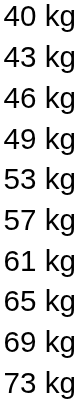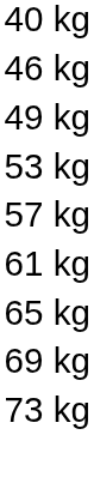 <table>
 <tr>
 <td>40 kg</td>
-<td></td>
-<td></td>
-<td></td>
-</tr>
-<tr>
-<td>43 kg</td>
 <td></td>
 <td></td>
 <td></td>
 </tr>
 <tr>
 <td rowspan=2>46 kg</td>
 <td rowspan=2></td>
 <td rowspan=2></td>
 <td></td>
 </tr>
 <tr>
 <td></td>
 </tr>
 <tr>
 <td rowspan=2>49 kg</td>
 <td rowspan=2></td>
 <td rowspan=2></td>
 <td></td>
 </tr>
 <tr>
 <td></td>
 </tr>
 <tr>
 <td rowspan=2>53 kg</td>
 <td rowspan=2></td>
 <td rowspan=2></td>
 <td></td>
 </tr>
 <tr>
 <td></td>
 </tr>
 <tr>
 <td rowspan=2>57 kg</td>
 <td rowspan=2></td>
 <td rowspan=2></td>
 <td></td>
 </tr>
 <tr>
 <td></td>
 </tr>
 <tr>
 <td rowspan=2>61 kg</td>
 <td rowspan=2></td>
 <td rowspan=2></td>
 <td></td>
 </tr>
 <tr>
 <td></td>
 </tr>
 <tr>
 <td rowspan=2>65 kg</td>
 <td rowspan=2></td>
 <td rowspan=2></td>
 <td></td>
 </tr>
 <tr>
 <td></td>
 </tr>
 <tr>
 <td rowspan=2>69 kg</td>
 <td rowspan=2></td>
 <td rowspan=2></td>
 <td></td>
 </tr>
 <tr>
 <td></td>
 </tr>
 <tr>
 <td rowspan=2>73 kg</td>
 <td rowspan=2></td>
 <td rowspan=2></td>
 <td></td>
 </tr>
 <tr>
 <td></td>
 </tr>
 <tr>
 </tr>
 </table>
